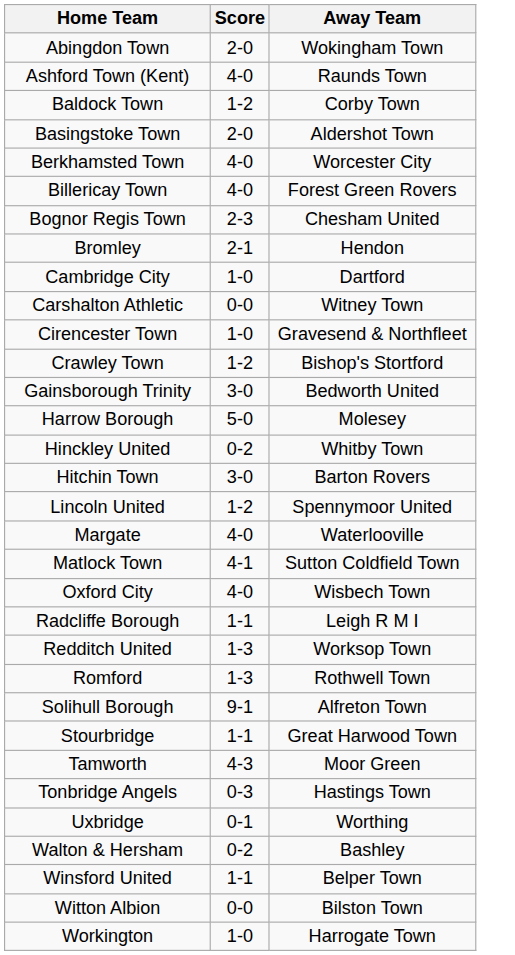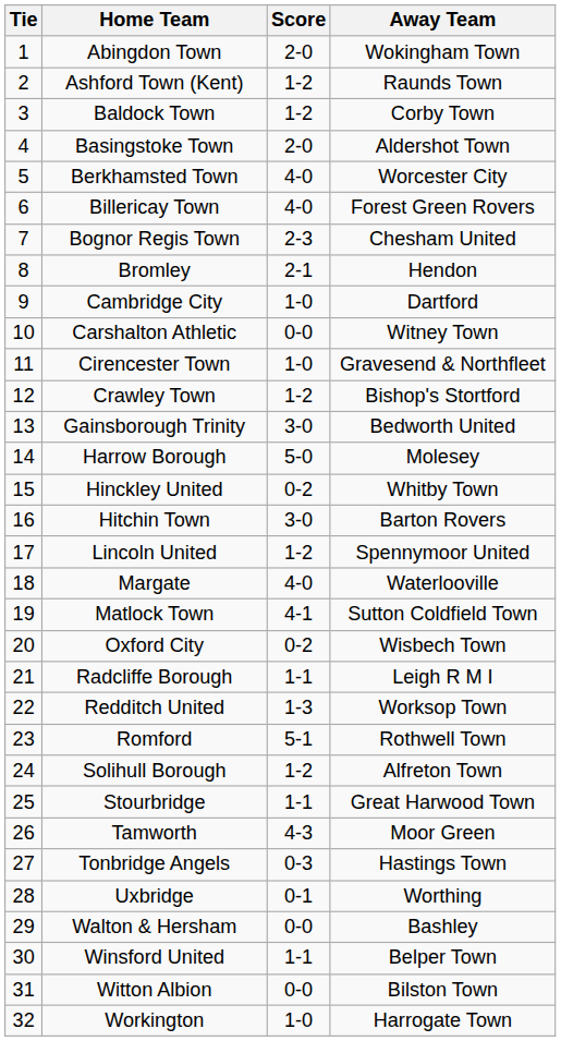 <table class="wikitable" style="text-align:center;">
 <tr>
+<th width=20>Tie</th>
 <th width=175>Home Team</th>
 <th width=20>Score</th>
 <th width=175>Away Team</th>
 </tr>
 <tr>
+<td>1</td>
 <td>Abingdon Town</td>
 <td>2-0</td>
 <td>Wokingham Town</td>
 </tr>
 <tr>
+<td>2</td>
 <td>Ashford Town (Kent)</td>
-<td>4-0</td>
+<td>1-2</td>
 <td>Raunds Town</td>
 </tr>
 <tr>
+<td>3</td>
 <td>Baldock Town</td>
 <td>1-2</td>
 <td>Corby Town</td>
 </tr>
 <tr>
+<td>4</td>
 <td>Basingstoke Town</td>
 <td>2-0</td>
 <td>Aldershot Town</td>
 </tr>
 <tr>
+<td>5</td>
 <td>Berkhamsted Town</td>
 <td>4-0</td>
 <td>Worcester City</td>
 </tr>
 <tr>
+<td>6</td>
 <td>Billericay Town</td>
 <td>4-0</td>
 <td>Forest Green Rovers</td>
 </tr>
 <tr>
+<td>7</td>
 <td>Bognor Regis Town</td>
 <td>2-3</td>
 <td>Chesham United</td>
 </tr>
 <tr>
+<td>8</td>
 <td>Bromley</td>
 <td>2-1</td>
 <td>Hendon</td>
 </tr>
 <tr>
+<td>9</td>
 <td>Cambridge City</td>
 <td>1-0</td>
 <td>Dartford</td>
 </tr>
 <tr>
+<td>10</td>
 <td>Carshalton Athletic</td>
 <td>0-0</td>
 <td>Witney Town</td>
 </tr>
 <tr>
+<td>11</td>
 <td>Cirencester Town</td>
 <td>1-0</td>
 <td>Gravesend & Northfleet</td>
 </tr>
 <tr>
+<td>12</td>
 <td>Crawley Town</td>
 <td>1-2</td>
 <td>Bishop's Stortford</td>
 </tr>
 <tr>
+<td>13</td>
 <td>Gainsborough Trinity</td>
 <td>3-0</td>
 <td>Bedworth United</td>
 </tr>
 <tr>
+<td>14</td>
 <td>Harrow Borough</td>
 <td>5-0</td>
 <td>Molesey</td>
 </tr>
 <tr>
+<td>15</td>
 <td>Hinckley United</td>
 <td>0-2</td>
 <td>Whitby Town</td>
 </tr>
 <tr>
+<td>16</td>
 <td>Hitchin Town</td>
 <td>3-0</td>
 <td>Barton Rovers</td>
 </tr>
 <tr>
+<td>17</td>
 <td>Lincoln United</td>
 <td>1-2</td>
 <td>Spennymoor United</td>
 </tr>
 <tr>
+<td>18</td>
 <td>Margate</td>
 <td>4-0</td>
 <td>Waterlooville</td>
 </tr>
 <tr>
+<td>19</td>
 <td>Matlock Town</td>
 <td>4-1</td>
 <td>Sutton Coldfield Town</td>
 </tr>
 <tr>
+<td>20</td>
 <td>Oxford City</td>
-<td>4-0</td>
+<td>0-2</td>
 <td>Wisbech Town</td>
 </tr>
 <tr>
+<td>21</td>
 <td>Radcliffe Borough</td>
 <td>1-1</td>
 <td>Leigh R M I</td>
 </tr>
 <tr>
+<td>22</td>
 <td>Redditch United</td>
 <td>1-3</td>
 <td>Worksop Town</td>
 </tr>
 <tr>
+<td>23</td>
 <td>Romford</td>
-<td>1-3</td>
+<td>5-1</td>
 <td>Rothwell Town</td>
 </tr>
 <tr>
+<td>24</td>
 <td>Solihull Borough</td>
-<td>9-1</td>
+<td>1-2</td>
 <td>Alfreton Town</td>
 </tr>
 <tr>
+<td>25</td>
 <td>Stourbridge</td>
 <td>1-1</td>
 <td>Great Harwood Town</td>
 </tr>
 <tr>
+<td>26</td>
 <td>Tamworth</td>
 <td>4-3</td>
 <td>Moor Green</td>
 </tr>
 <tr>
+<td>27</td>
 <td>Tonbridge Angels</td>
 <td>0-3</td>
 <td>Hastings Town</td>
 </tr>
 <tr>
+<td>28</td>
 <td>Uxbridge</td>
 <td>0-1</td>
 <td>Worthing</td>
 </tr>
 <tr>
+<td>29</td>
 <td>Walton & Hersham</td>
-<td>0-2</td>
+<td>0-0</td>
 <td>Bashley</td>
 </tr>
 <tr>
+<td>30</td>
 <td>Winsford United</td>
 <td>1-1</td>
 <td>Belper Town</td>
 </tr>
 <tr>
+<td>31</td>
 <td>Witton Albion</td>
 <td>0-0</td>
 <td>Bilston Town</td>
 </tr>
 <tr>
+<td>32</td>
 <td>Workington</td>
 <td>1-0</td>
 <td>Harrogate Town</td>
 </tr>
 </table>
